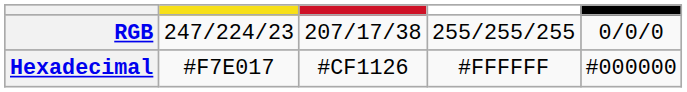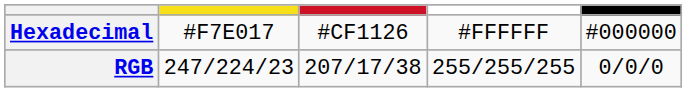 <table class="wikitable" style="text-align:center">
 <tr>
 <th></th>
 <th style="background:#F7E017"></th>
 <th style="background:#CF1126"></th>
 <th style="background:#FFFFFF"></th>
 <th style="background:#000000"></th>
 </tr>
 <tr>
+<th style="text-align:right"><a href='#'>Hexadecimal</a></th>
+<td>#F7E017</td>
+<td>#CF1126</td>
+<td>#FFFFFF</td>
+<td>#000000</td>
+</tr>
+<tr>
 <th style="text-align:right"><a href='#'>RGB</a></th>
 <td>247/224/23</td>
 <td>207/17/38</td>
 <td>255/255/255</td>
 <td>0/0/0</td>
 </tr>
-<tr>
-<th style="text-align:right"><a href='#'>Hexadecimal</a></th>
-<td>#F7E017</td>
-<td>#CF1126</td>
-<td>#FFFFFF</td>
-<td>#000000</td>
-</tr>
 </table>
